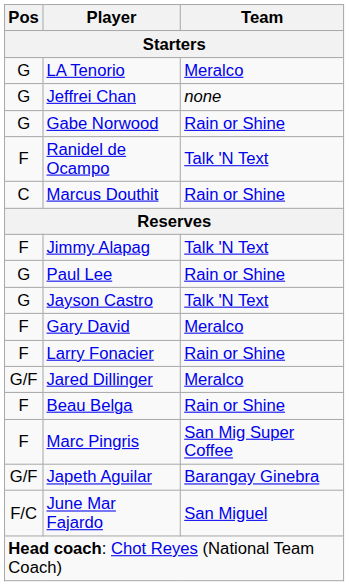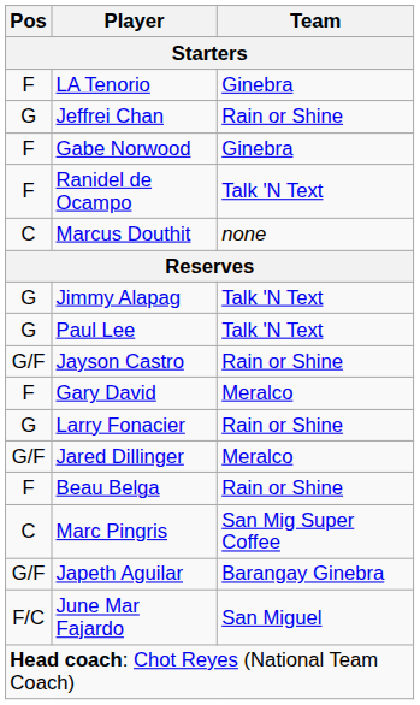 <table class="wikitable" style="text-align:center">
 <tr>
 <th scope="col" width="25px">Pos</th>
 <th scope="col" width="125px">Player</th>
 <th scope="col" width="150px">Team</th>
 </tr>
 <tr>
 <th scope="col" colspan="3">Starters</th>
 </tr>
 <tr>
-<td>G</td>
+<td>F</td>
 <td style="text-align:left"><a href='#'>LA Tenorio</a></td>
-<td style="text-align:left"><a href='#'>Meralco</a></td>
+<td style="text-align:left"><a href='#'>Ginebra</a></td>
 </tr>
 <tr>
 <td>G</td>
 <td style="text-align:left"><a href='#'>Jeffrei Chan</a></td>
-<td style="text-align:left"><em>none</em></td>
+<td style="text-align:left"><a href='#'>Rain or Shine</a></td>
 </tr>
 <tr>
-<td>G</td>
+<td>F</td>
 <td style="text-align:left"><a href='#'>Gabe Norwood</a></td>
-<td style="text-align:left"><a href='#'>Rain or Shine</a></td>
+<td style="text-align:left"><a href='#'>Ginebra</a></td>
 </tr>
 <tr>
 <td>F</td>
 <td style="text-align:left"><a href='#'>Ranidel de Ocampo</a></td>
 <td style="text-align:left"><a href='#'>Talk 'N Text</a></td>
 </tr>
 <tr>
 <td>C</td>
 <td style="text-align:left"><a href='#'>Marcus Douthit</a></td>
-<td style="text-align:left"><a href='#'>Rain or Shine</a></td>
+<td style="text-align:left"><em>none</em></td>
 </tr>
 <tr>
 <th scope="col" colspan="4">Reserves</th>
 </tr>
 <tr>
-<td>F</td>
+<td>G</td>
 <td style="text-align:left"><a href='#'>Jimmy Alapag</a></td>
 <td style="text-align:left"><a href='#'>Talk 'N Text</a></td>
 </tr>
 <tr>
 <td>G</td>
 <td style="text-align:left"><a href='#'>Paul Lee</a></td>
-<td style="text-align:left"><a href='#'>Rain or Shine</a></td>
+<td style="text-align:left"><a href='#'>Talk 'N Text</a></td>
 </tr>
 <tr>
-<td>G</td>
+<td>G/F</td>
 <td style="text-align:left"><a href='#'>Jayson Castro</a></td>
-<td style="text-align:left"><a href='#'>Talk 'N Text</a></td>
+<td style="text-align:left"><a href='#'>Rain or Shine</a></td>
 </tr>
 <tr>
 <td>F</td>
 <td style="text-align:left"><a href='#'>Gary David</a></td>
 <td style="text-align:left"><a href='#'>Meralco</a></td>
 </tr>
 <tr>
-<td>F</td>
+<td>G</td>
 <td style="text-align:left"><a href='#'>Larry Fonacier</a></td>
 <td style="text-align:left"><a href='#'>Rain or Shine</a></td>
 </tr>
 <tr>
 <td>G/F</td>
 <td style="text-align:left"><a href='#'>Jared Dillinger</a></td>
 <td style="text-align:left"><a href='#'>Meralco</a></td>
 </tr>
 <tr>
 <td>F</td>
 <td style="text-align:left"><a href='#'>Beau Belga</a></td>
 <td style="text-align:left"><a href='#'>Rain or Shine</a></td>
 </tr>
 <tr>
-<td>F</td>
+<td>C</td>
 <td style="text-align:left"><a href='#'>Marc Pingris</a></td>
 <td style="text-align:left"><a href='#'>San Mig Super Coffee</a></td>
 </tr>
 <tr>
 <td>G/F</td>
 <td style="text-align:left"><a href='#'>Japeth Aguilar</a></td>
 <td style="text-align:left"><a href='#'>Barangay Ginebra</a></td>
 </tr>
 <tr>
 <td>F/C</td>
 <td style="text-align:left"><a href='#'>June Mar Fajardo</a></td>
 <td style="text-align:left"><a href='#'>San Miguel</a></td>
 </tr>
 <tr>
 <td style="text-align:left" colspan="3"><strong>Head coach</strong>: <a href='#'>Chot Reyes</a> (National Team Coach)</td>
 </tr>
 </table>
